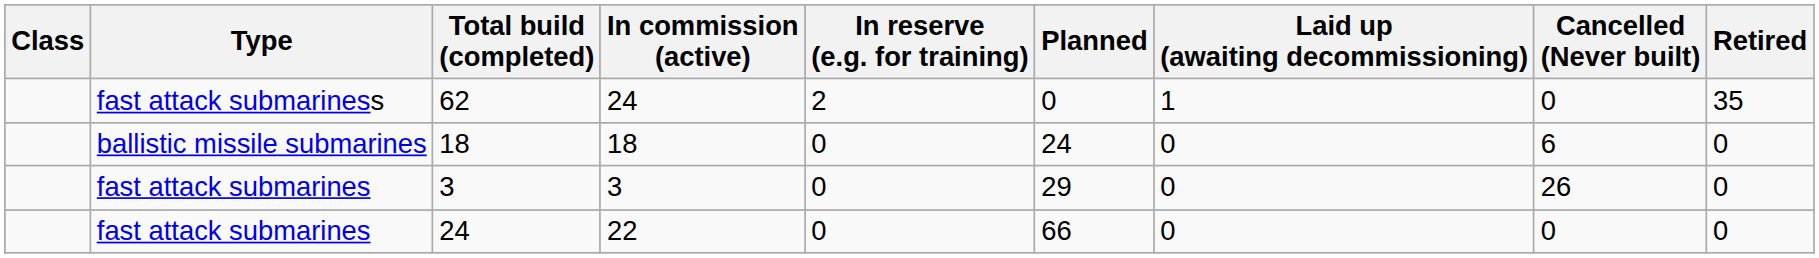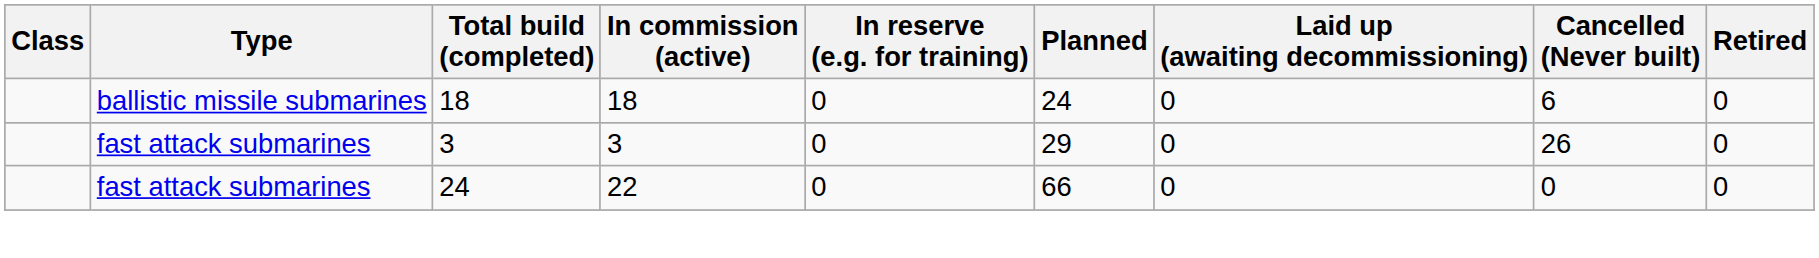 <table class="wikitable sortable">
 <tr>
 <th>Class</th>
 <th>Type</th>
 <th>Total build<br>(completed)</th>
 <th><strong>In commission</strong><br><strong>(active)</strong></th>
 <th>In reserve<br>(e.g. for training)</th>
 <th><strong>Planned</strong></th>
 <th>Laid up<br>(awaiting decommissioning)</th>
 <th><strong>Cancelled</strong><br>(Never built)</th>
 <th>Retired</th>
-</tr>
-<tr>
-<td></td>
-<td><a href='#'>fast attack submarines</a>s</td>
-<td>62</td>
-<td>24</td>
-<td>2</td>
-<td>0</td>
-<td>1</td>
-<td>0</td>
-<td>35</td>
 </tr>
 <tr>
 <td></td>
 <td><a href='#'>ballistic missile submarines</a></td>
 <td>18</td>
 <td>18</td>
 <td>0</td>
 <td>24</td>
 <td>0</td>
 <td>6</td>
 <td>0</td>
 </tr>
 <tr>
 <td></td>
 <td><a href='#'>fast attack submarines</a></td>
 <td>3</td>
 <td>3</td>
 <td>0</td>
 <td>29</td>
 <td>0</td>
 <td>26</td>
 <td>0</td>
 </tr>
 <tr>
 <td></td>
 <td><a href='#'>fast attack submarines</a></td>
 <td>24</td>
 <td>22</td>
 <td>0</td>
 <td>66</td>
 <td>0</td>
 <td>0</td>
 <td>0</td>
 </tr>
 </table>
